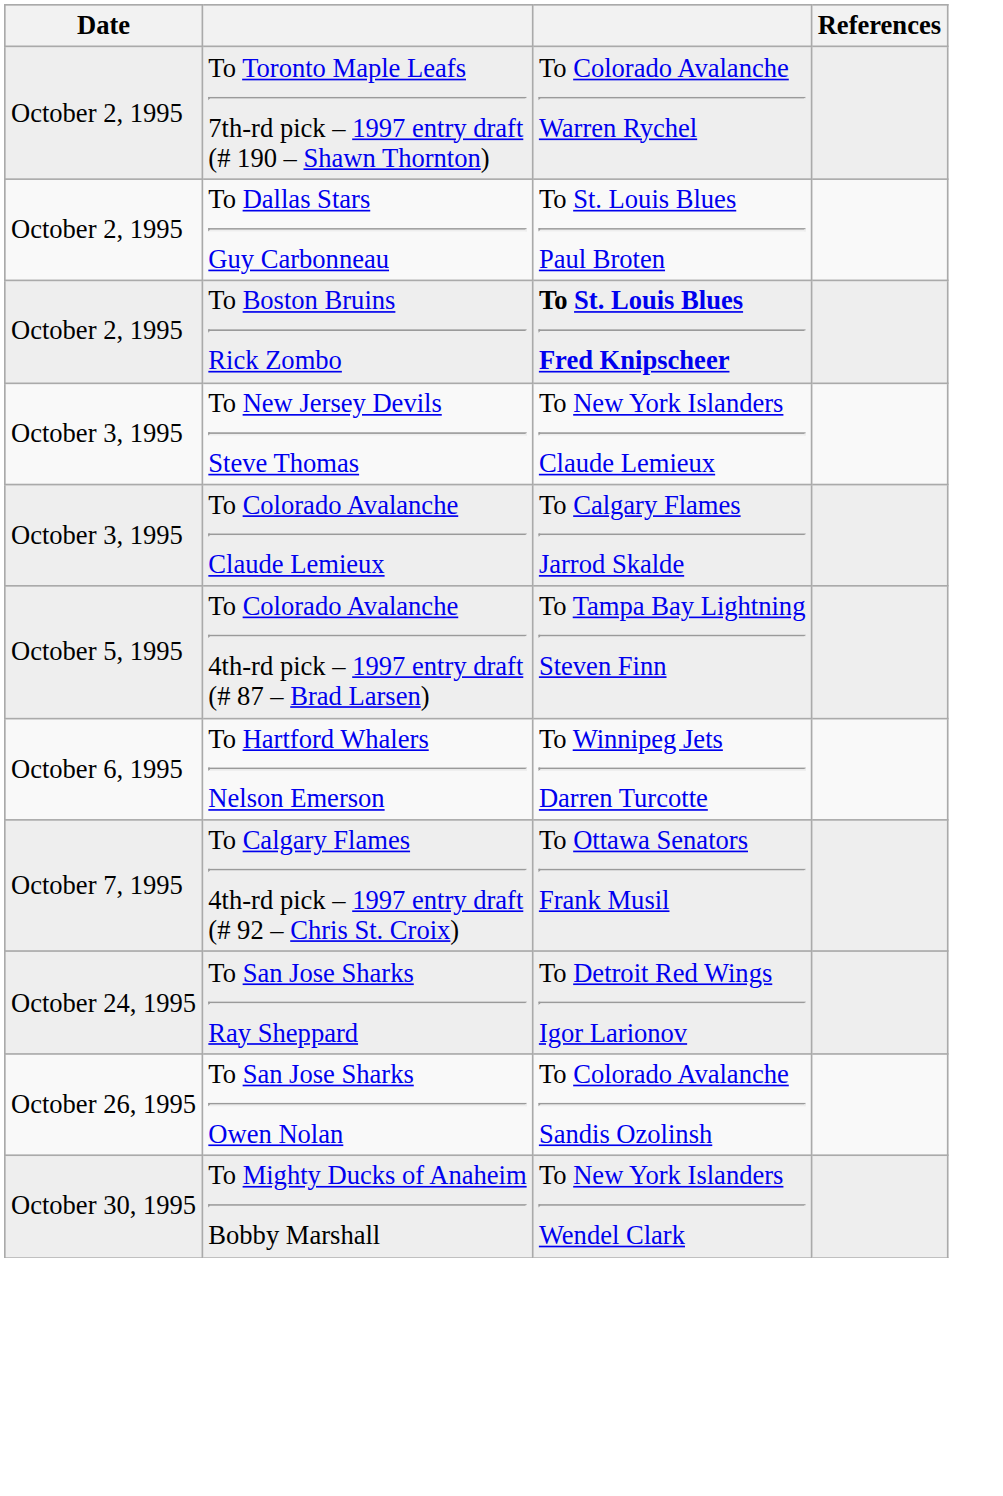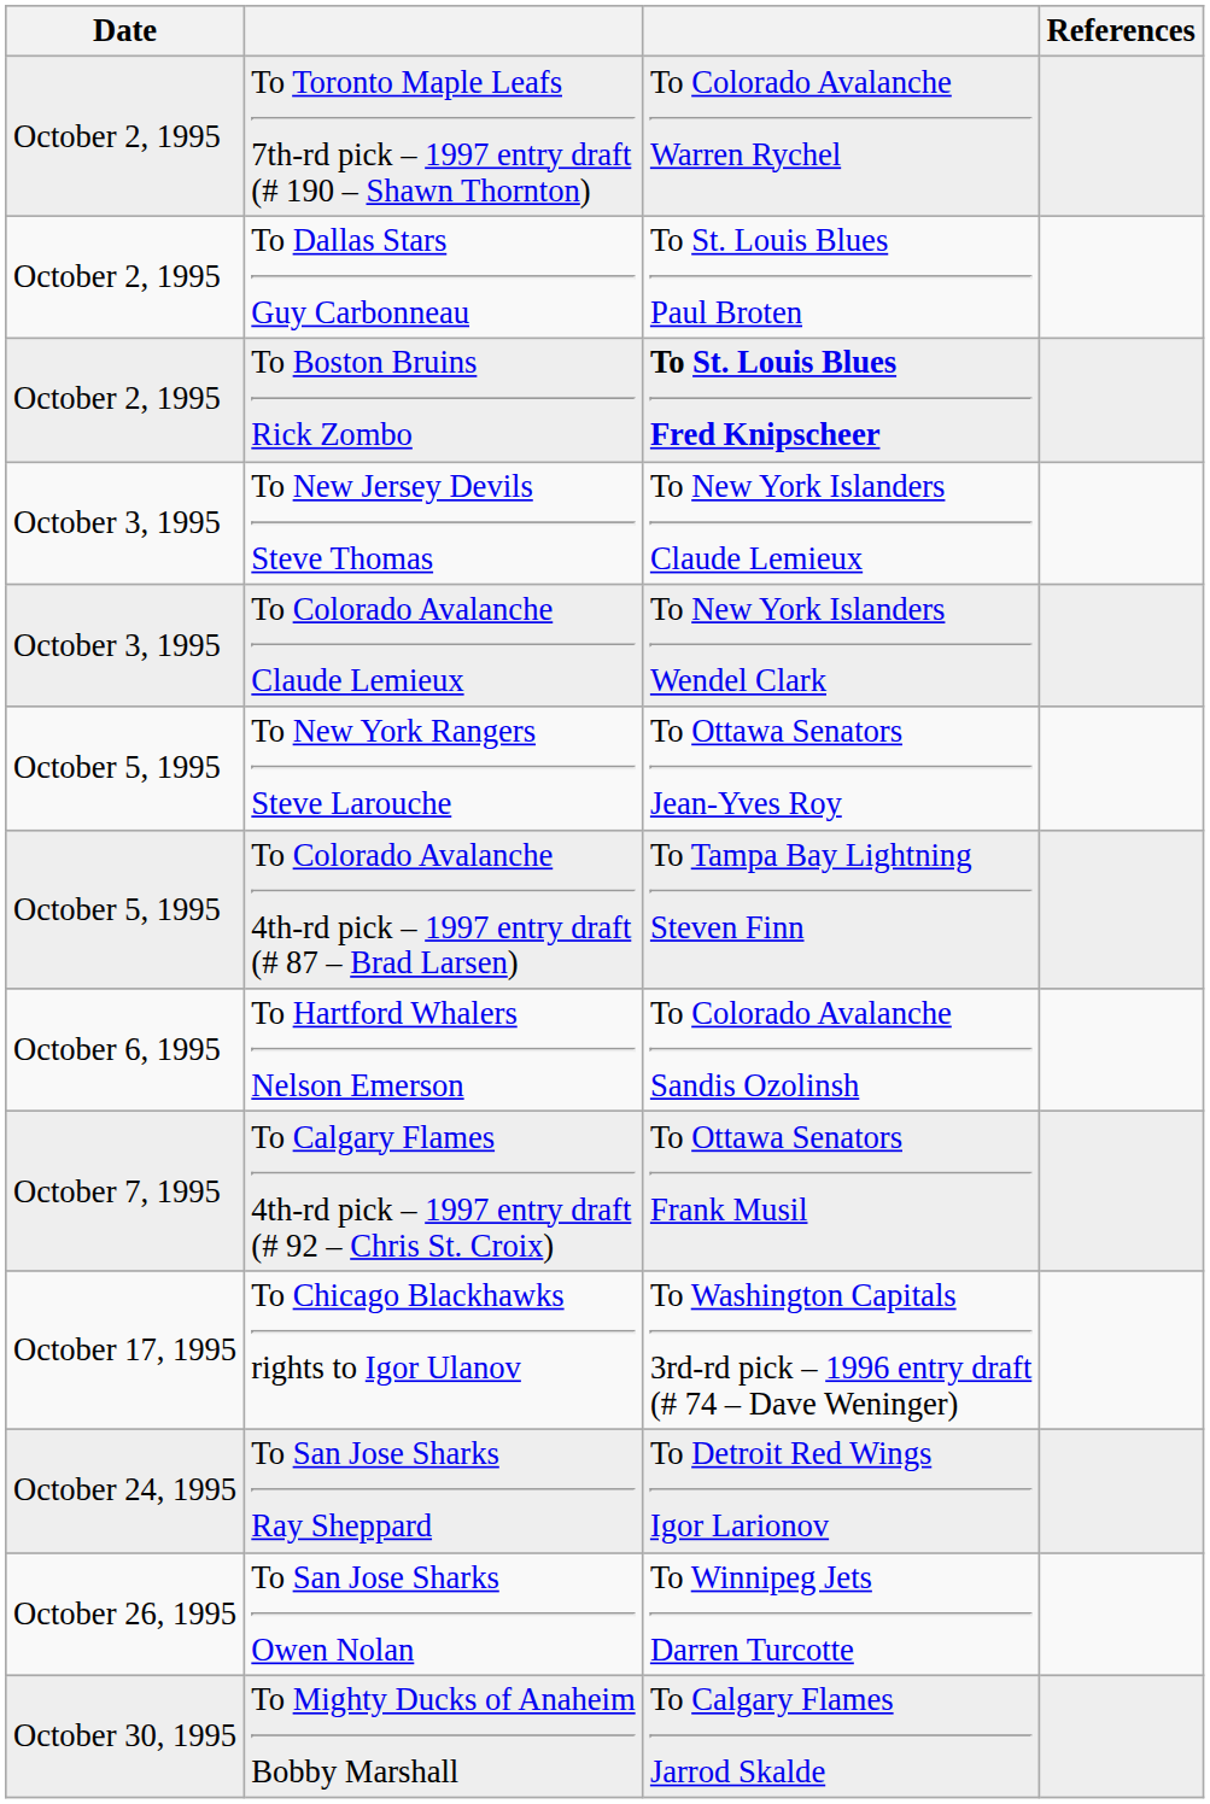 <table class="wikitable">
 <tr>
 <th>Date</th>
 <th></th>
 <th></th>
 <th>References</th>
 </tr>
 <tr bgcolor="#eeeeee">
 <td>October 2, 1995</td>
 <td valign="top">To <a href='#'>Toronto Maple Leafs</a><hr>7th-rd pick – <a href='#'>1997 entry draft</a><br>(# 190 – <a href='#'>Shawn Thornton</a>)</td>
 <td valign="top">To <a href='#'>Colorado Avalanche</a><hr><a href='#'>Warren Rychel</a></td>
 <td></td>
 </tr>
 <tr>
 <td>October 2, 1995</td>
 <td valign="top">To <a href='#'>Dallas Stars</a><hr><a href='#'>Guy Carbonneau</a></td>
 <td valign="top">To <a href='#'>St. Louis Blues</a><hr><a href='#'>Paul Broten</a></td>
 <td></td>
 </tr>
 <tr bgcolor="#eeeeee">
 <td>October 2, 1995</td>
 <td valign="top">To <a href='#'>Boston Bruins</a><hr><a href='#'>Rick Zombo</a></td>
 <td valign="top"><strong>To <a href='#'>St. Louis Blues</a><hr><a href='#'>Fred Knipscheer</a></strong></td>
 <td></td>
 </tr>
 <tr>
 <td>October 3, 1995</td>
 <td valign="top">To <a href='#'>New Jersey Devils</a><hr><a href='#'>Steve Thomas</a></td>
 <td valign="top">To <a href='#'>New York Islanders</a><hr><a href='#'>Claude Lemieux</a></td>
 <td></td>
 </tr>
 <tr bgcolor="#eeeeee">
 <td>October 3, 1995</td>
 <td valign="top">To <a href='#'>Colorado Avalanche</a><hr><a href='#'>Claude Lemieux</a></td>
-<td valign="top">To <a href='#'>Calgary Flames</a><hr><a href='#'>Jarrod Skalde</a></td>
+<td valign="top">To <a href='#'>New York Islanders</a><hr><a href='#'>Wendel Clark</a></td>
+<td></td>
+</tr>
+<tr>
+<td>October 5, 1995</td>
+<td valign="top">To <a href='#'>New York Rangers</a><hr><a href='#'>Steve Larouche</a></td>
+<td valign="top">To <a href='#'>Ottawa Senators</a><hr><a href='#'>Jean-Yves Roy</a></td>
 <td></td>
 </tr>
 <tr bgcolor="#eeeeee">
 <td>October 5, 1995</td>
 <td valign="top">To <a href='#'>Colorado Avalanche</a><hr>4th-rd pick – <a href='#'>1997 entry draft</a><br>(# 87 – <a href='#'>Brad Larsen</a>)</td>
 <td valign="top">To <a href='#'>Tampa Bay Lightning</a><hr><a href='#'>Steven Finn</a></td>
 <td></td>
 </tr>
 <tr>
 <td>October 6, 1995</td>
 <td valign="top">To <a href='#'>Hartford Whalers</a><hr><a href='#'>Nelson Emerson</a></td>
-<td valign="top">To <a href='#'>Winnipeg Jets</a><hr><a href='#'>Darren Turcotte</a></td>
+<td valign="top">To <a href='#'>Colorado Avalanche</a><hr><a href='#'>Sandis Ozolinsh</a></td>
 <td></td>
 </tr>
 <tr bgcolor="#eeeeee">
 <td>October 7, 1995</td>
 <td valign="top">To <a href='#'>Calgary Flames</a><hr>4th-rd pick – <a href='#'>1997 entry draft</a><br>(# 92 – <a href='#'>Chris St. Croix</a>)</td>
 <td valign="top">To <a href='#'>Ottawa Senators</a><hr><a href='#'>Frank Musil</a></td>
+<td></td>
+</tr>
+<tr>
+<td>October 17, 1995</td>
+<td valign="top">To <a href='#'>Chicago Blackhawks</a><hr>rights to <a href='#'>Igor Ulanov</a></td>
+<td valign="top">To <a href='#'>Washington Capitals</a><hr>3rd-rd pick – <a href='#'>1996 entry draft</a><br>(# 74 – Dave Weninger)</td>
 <td></td>
 </tr>
 <tr bgcolor="#eeeeee">
 <td>October 24, 1995</td>
 <td valign="top">To <a href='#'>San Jose Sharks</a><hr><a href='#'>Ray Sheppard</a></td>
 <td valign="top">To <a href='#'>Detroit Red Wings</a><hr><a href='#'>Igor Larionov</a></td>
 <td></td>
 </tr>
 <tr>
 <td>October 26, 1995</td>
 <td valign="top">To <a href='#'>San Jose Sharks</a><hr><a href='#'>Owen Nolan</a></td>
-<td valign="top">To <a href='#'>Colorado Avalanche</a><hr><a href='#'>Sandis Ozolinsh</a></td>
+<td valign="top">To <a href='#'>Winnipeg Jets</a><hr><a href='#'>Darren Turcotte</a></td>
 <td></td>
 </tr>
 <tr bgcolor="#eeeeee">
 <td>October 30, 1995</td>
 <td valign="top">To <a href='#'>Mighty Ducks of Anaheim</a><hr>Bobby Marshall</td>
-<td valign="top">To <a href='#'>New York Islanders</a><hr><a href='#'>Wendel Clark</a></td>
+<td valign="top">To <a href='#'>Calgary Flames</a><hr><a href='#'>Jarrod Skalde</a></td>
 <td></td>
 </tr>
 </table>
